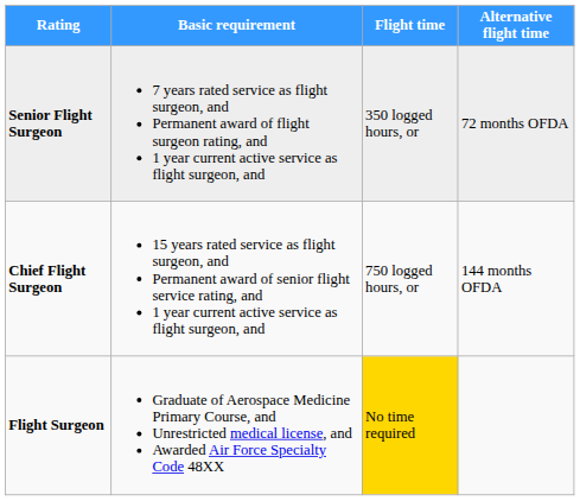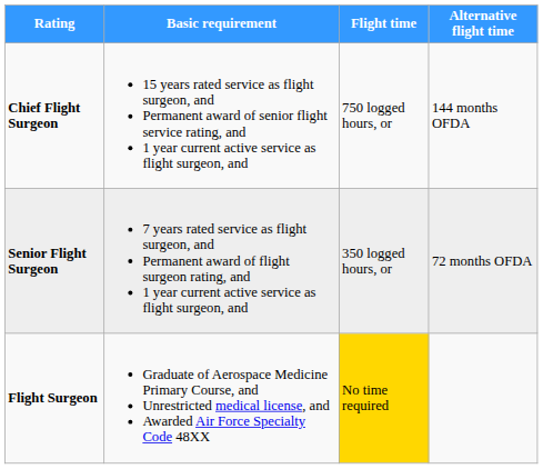 <table class="wikitable">
 <tr>
 <th style="background-color:#3399ff; color:white;">Rating</th>
 <th style="background-color:#3399ff; color:white;">Basic requirement</th>
 <th style="background-color:#3399ff; color:white;">Flight time</th>
 <th style="background-color:#3399ff; color:white;">Alternative flight time</th>
+</tr>
+<tr>
+<td><strong>Chief Flight Surgeon</strong></td>
+<td><br><ul><li>15 years rated service as flight surgeon, and</li><li>Permanent award of senior flight service rating, and</li><li>1 year current active service as flight surgeon, and</li></ul></td>
+<td>750 logged hours, or</td>
+<td>144 months OFDA</td>
 </tr>
 <tr style="background: #eeeeee;">
 <td><strong>Senior Flight Surgeon</strong></td>
 <td><br><ul><li>7 years rated service as flight surgeon, and</li><li>Permanent award of flight surgeon rating, and</li><li>1 year current active service as flight surgeon, and</li></ul></td>
 <td>350 logged hours, or</td>
 <td>72 months OFDA</td>
 </tr>
 <tr>
-<td><strong>Chief Flight Surgeon</strong></td>
-<td><br><ul><li>15 years rated service as flight surgeon, and</li><li>Permanent award of senior flight service rating, and</li><li>1 year current active service as flight surgeon, and</li></ul></td>
-<td>750 logged hours, or</td>
-<td>144 months OFDA</td>
-</tr>
-<tr>
 <td><strong>Flight Surgeon</strong></td>
 <td><br><ul><li>Graduate of Aerospace Medicine Primary Course, and</li><li>Unrestricted <a href='#'>medical license</a>, and</li><li>Awarded <a href='#'>Air Force Specialty Code</a> 48XX</li></ul></td>
 <td style="background: gold;">No time required</td>
 <td></td>
 </tr>
 </table>
